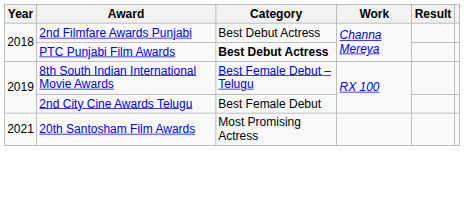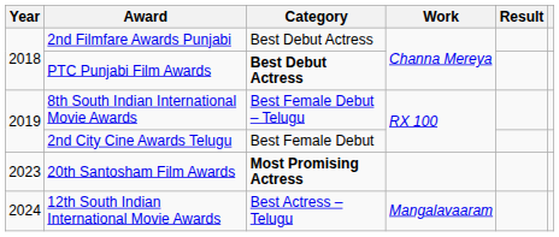 <table class="wikitable">
 <tr>
 <th>Year</th>
 <th>Award</th>
 <th>Category</th>
 <th>Work</th>
 <th>Result</th>
 <th></th>
 </tr>
 <tr>
 <td rowspan="2">2018</td>
 <td><a href='#'>2nd Filmfare Awards Punjabi</a></td>
 <td>Best Debut Actress</td>
 <td rowspan="2"><em><a href='#'>Channa Mereya</a></em></td>
 <td></td>
 <td></td>
 </tr>
 <tr>
 <td><a href='#'>PTC Punjabi Film Awards</a></td>
 <td><strong>Best Debut Actress</strong></td>
 <td></td>
 <td></td>
 </tr>
 <tr>
 <td rowspan="2">2019</td>
 <td><a href='#'>8th South Indian International Movie Awards</a></td>
 <td><a href='#'>Best Female Debut – Telugu</a></td>
 <td rowspan="2"><a href='#'><em>RX 100</em></a></td>
 <td></td>
 <td></td>
 </tr>
 <tr>
 <td><a href='#'>2nd City Cine Awards Telugu</a></td>
 <td>Best Female Debut</td>
 <td></td>
 <td></td>
 </tr>
 <tr>
-<td>2021</td>
+<td>2023</td>
 <td><a href='#'>20th Santosham Film Awards</a></td>
-<td>Most Promising Actress</td>
+<td><strong>Most Promising Actress</strong></td>
 <td></td>
 <td></td>
 <td></td>
 </tr>
+<tr>
+<td>2024</td>
+<td><a href='#'>12th South Indian International Movie Awards</a></td>
+<td><a href='#'>Best Actress – Telugu</a></td>
+<td><em><a href='#'>Mangalavaaram</a></em></td>
+<td></td>
+<td></td>
+</tr>
 </table>
